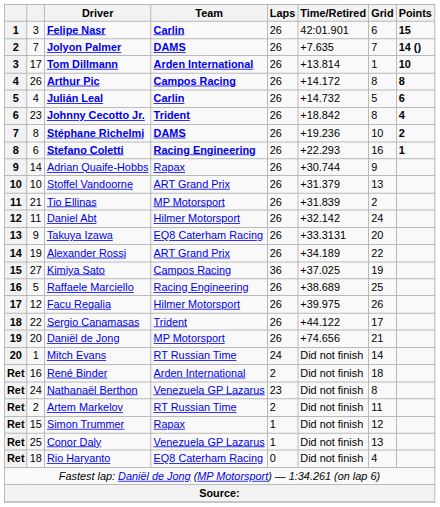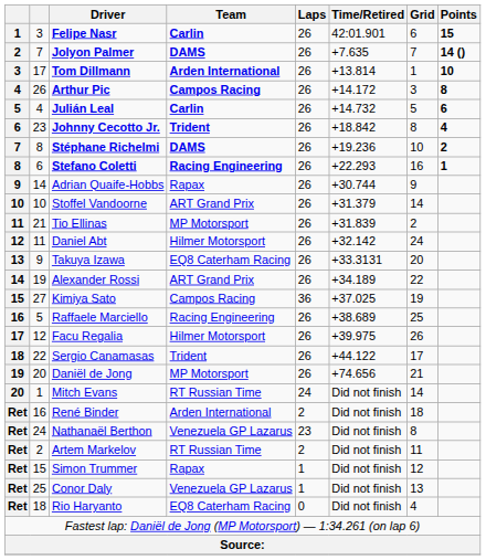 <table class="wikitable" style="font-size:85%">
 <tr>
 <th></th>
 <th></th>
 <th>Driver</th>
 <th>Team</th>
 <th>Laps</th>
 <th>Time/Retired</th>
 <th>Grid</th>
 <th>Points</th>
 </tr>
 <tr>
 <th>1</th>
 <td align="center">3</td>
 <td> <strong><a href='#'>Felipe Nasr</a></strong></td>
 <td><strong><a href='#'>Carlin</a></strong></td>
 <td>26</td>
 <td>42:01.901</td>
 <td>6</td>
 <td><strong>15</strong></td>
 </tr>
 <tr>
 <th>2</th>
 <td align="center">7</td>
 <td> <strong><a href='#'>Jolyon Palmer</a></strong></td>
 <td><strong><a href='#'>DAMS</a></strong></td>
 <td>26</td>
 <td>+7.635</td>
 <td>7</td>
 <td><strong>14 ()</strong></td>
 </tr>
 <tr>
 <th>3</th>
 <td align="center">17</td>
 <td> <strong><a href='#'>Tom Dillmann</a></strong></td>
 <td><strong><a href='#'>Arden International</a></strong></td>
 <td>26</td>
 <td>+13.814</td>
 <td>1</td>
 <td><strong>10</strong></td>
 </tr>
 <tr>
 <th>4</th>
 <td align="center">26</td>
 <td> <strong><a href='#'>Arthur Pic</a></strong></td>
 <td><strong><a href='#'>Campos Racing</a></strong></td>
 <td>26</td>
 <td>+14.172</td>
-<td>8</td>
+<td>3</td>
 <td><strong>8</strong></td>
 </tr>
 <tr>
 <th>5</th>
 <td align="center">4</td>
 <td> <strong><a href='#'>Julián Leal</a></strong></td>
 <td><strong><a href='#'>Carlin</a></strong></td>
 <td>26</td>
 <td>+14.732</td>
 <td>5</td>
 <td><strong>6</strong></td>
 </tr>
 <tr>
 <th>6</th>
 <td align="center">23</td>
 <td> <strong><a href='#'>Johnny Cecotto Jr.</a></strong></td>
 <td><strong><a href='#'>Trident</a></strong></td>
 <td>26</td>
 <td>+18.842</td>
 <td>8</td>
 <td><strong>4</strong></td>
 </tr>
 <tr>
 <th>7</th>
 <td align="center">8</td>
 <td> <strong><a href='#'>Stéphane Richelmi</a></strong></td>
 <td><strong><a href='#'>DAMS</a></strong></td>
 <td>26</td>
 <td>+19.236</td>
 <td>10</td>
 <td><strong>2</strong></td>
 </tr>
 <tr>
 <th>8</th>
 <td align="center">6</td>
 <td> <strong><a href='#'>Stefano Coletti</a></strong></td>
 <td><strong><a href='#'>Racing Engineering</a></strong></td>
 <td>26</td>
 <td>+22.293</td>
 <td>16</td>
 <td><strong>1</strong></td>
 </tr>
 <tr>
 <th>9</th>
 <td align="center">14</td>
 <td> <a href='#'>Adrian Quaife-Hobbs</a></td>
 <td><a href='#'>Rapax</a></td>
 <td>26</td>
 <td>+30.744</td>
 <td>9</td>
 <td></td>
 </tr>
 <tr>
 <th>10</th>
 <td align="center">10</td>
 <td> <a href='#'>Stoffel Vandoorne</a></td>
 <td><a href='#'>ART Grand Prix</a></td>
 <td>26</td>
 <td>+31.379</td>
-<td>13</td>
+<td>14</td>
 <td></td>
 </tr>
 <tr>
 <th>11</th>
 <td align="center">21</td>
 <td> <a href='#'>Tio Ellinas</a></td>
 <td><a href='#'>MP Motorsport</a></td>
 <td>26</td>
 <td>+31.839</td>
 <td>2</td>
 <td></td>
 </tr>
 <tr>
 <th>12</th>
 <td align="center">11</td>
 <td> <a href='#'>Daniel Abt</a></td>
 <td><a href='#'>Hilmer Motorsport</a></td>
 <td>26</td>
 <td>+32.142</td>
 <td>24</td>
 <td></td>
 </tr>
 <tr>
 <th>13</th>
 <td align="center">9</td>
 <td> <a href='#'>Takuya Izawa</a></td>
 <td><a href='#'>EQ8 Caterham Racing</a></td>
 <td>26</td>
 <td>+33.3131</td>
 <td>20</td>
 <td></td>
 </tr>
 <tr>
 <th>14</th>
 <td align="center">19</td>
 <td> <a href='#'>Alexander Rossi</a></td>
 <td><a href='#'>ART Grand Prix</a></td>
 <td>26</td>
 <td>+34.189</td>
 <td>22</td>
 <td></td>
 </tr>
 <tr>
 <th>15</th>
 <td align="center">27</td>
 <td> <a href='#'>Kimiya Sato</a></td>
 <td><a href='#'>Campos Racing</a></td>
 <td>36</td>
 <td>+37.025</td>
 <td>19</td>
 <td></td>
 </tr>
 <tr>
 <th>16</th>
 <td align="center">5</td>
 <td> <a href='#'>Raffaele Marciello</a></td>
 <td><a href='#'>Racing Engineering</a></td>
 <td>26</td>
 <td>+38.689</td>
 <td>25</td>
 <td></td>
 </tr>
 <tr>
 <th>17</th>
 <td align="center">12</td>
 <td> <a href='#'>Facu Regalia</a></td>
 <td><a href='#'>Hilmer Motorsport</a></td>
 <td>26</td>
 <td>+39.975</td>
 <td>26</td>
 <td></td>
 </tr>
 <tr>
 <th>18</th>
 <td align="center">22</td>
 <td> <a href='#'>Sergio Canamasas</a></td>
 <td><a href='#'>Trident</a></td>
 <td>26</td>
 <td>+44.122</td>
 <td>17</td>
 <td></td>
 </tr>
 <tr>
 <th>19</th>
 <td align="center">20</td>
 <td> <a href='#'>Daniël de Jong</a></td>
 <td><a href='#'>MP Motorsport</a></td>
 <td>26</td>
 <td>+74.656</td>
 <td>21</td>
 <td></td>
 </tr>
 <tr>
 <th>20</th>
 <td align="center">1</td>
 <td> <a href='#'>Mitch Evans</a></td>
 <td><a href='#'>RT Russian Time</a></td>
 <td>24</td>
 <td>Did not finish</td>
 <td>14</td>
 <td></td>
 </tr>
 <tr>
 <th>Ret</th>
 <td align="center">16</td>
 <td> <a href='#'>René Binder</a></td>
 <td><a href='#'>Arden International</a></td>
 <td>2</td>
 <td>Did not finish</td>
 <td>18</td>
 <td></td>
 </tr>
 <tr>
 <th>Ret</th>
 <td align="center">24</td>
 <td> <a href='#'>Nathanaël Berthon</a></td>
 <td><a href='#'>Venezuela GP Lazarus</a></td>
 <td>23</td>
 <td>Did not finish</td>
 <td>8</td>
 <td></td>
 </tr>
 <tr>
 <th>Ret</th>
 <td align="center">2</td>
 <td> <a href='#'>Artem Markelov</a></td>
 <td><a href='#'>RT Russian Time</a></td>
 <td>2</td>
 <td>Did not finish</td>
 <td>11</td>
 <td></td>
 </tr>
 <tr>
 <th>Ret</th>
 <td align="center">15</td>
 <td> <a href='#'>Simon Trummer</a></td>
 <td><a href='#'>Rapax</a></td>
 <td>1</td>
 <td>Did not finish</td>
 <td>12</td>
 <td></td>
 </tr>
 <tr>
 <th>Ret</th>
 <td align="center">25</td>
 <td> <a href='#'>Conor Daly</a></td>
 <td><a href='#'>Venezuela GP Lazarus</a></td>
 <td>1</td>
 <td>Did not finish</td>
 <td>13</td>
 <td></td>
 </tr>
 <tr>
 <th>Ret</th>
 <td align="center">18</td>
 <td> <a href='#'>Rio Haryanto</a></td>
 <td><a href='#'>EQ8 Caterham Racing</a></td>
 <td>0</td>
 <td>Did not finish</td>
 <td>4</td>
 <td></td>
 </tr>
 <tr>
 <td colspan="8" align="center"><em>Fastest lap: <a href='#'>Daniël de Jong</a> (<a href='#'>MP Motorsport</a>) — 1:34.261 (on lap 6)</em></td>
 </tr>
 <tr>
 <th colspan="8">Source: </th>
 </tr>
 <tr>
 </tr>
 </table>
